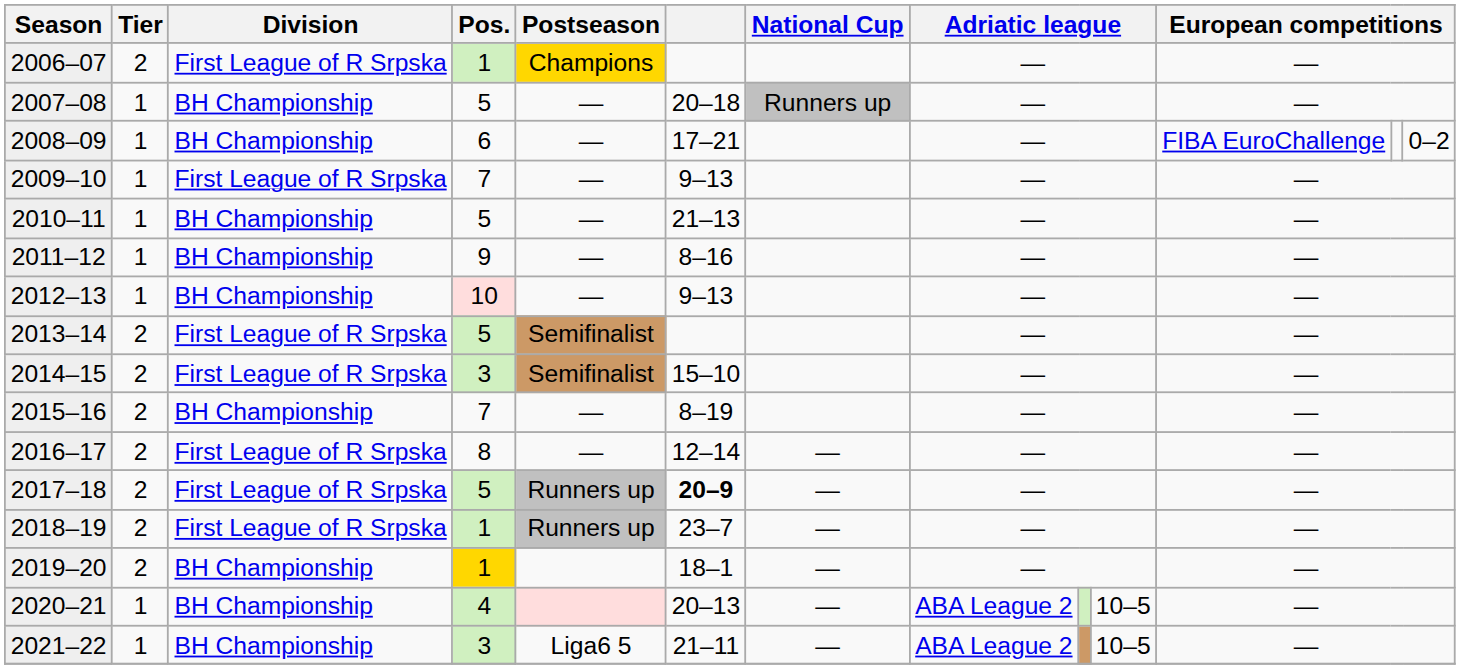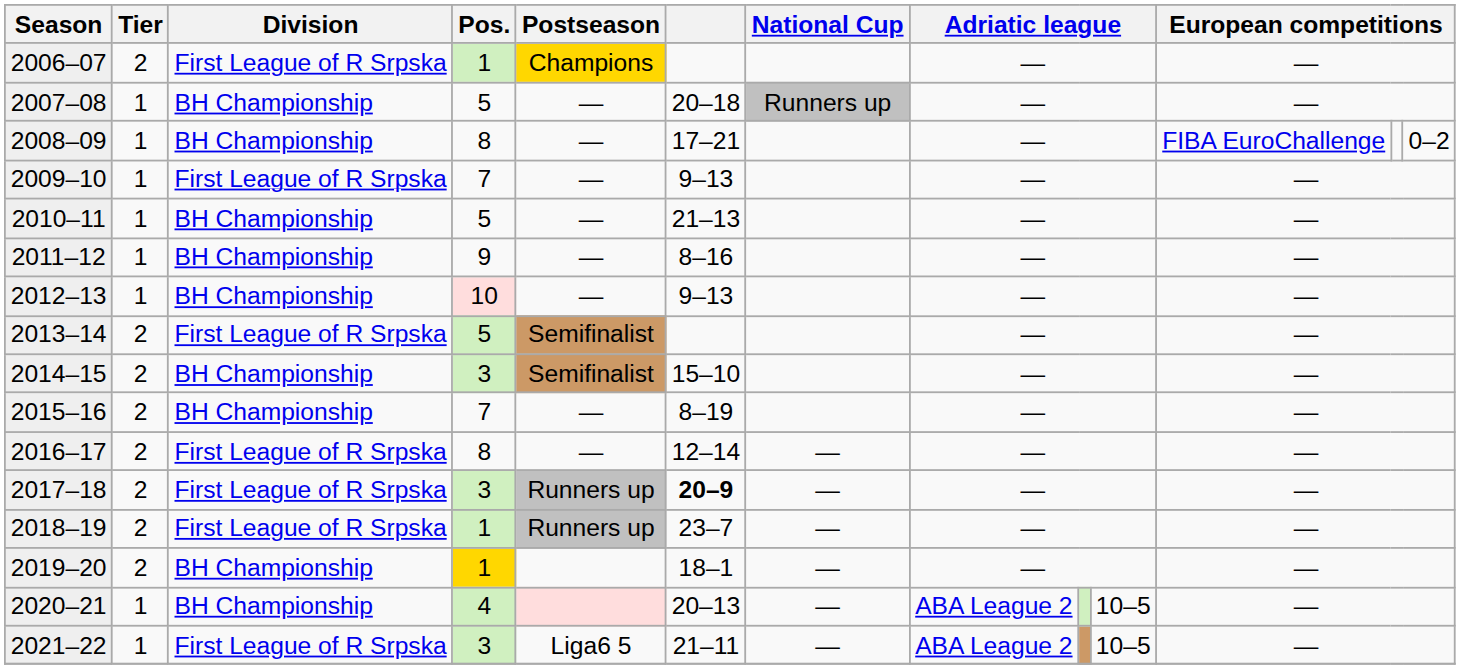 <table class="wikitable" style="font-size:85%; text-align:center">
 <tr>
 <th>Season</th>
 <th>Tier</th>
 <th>Division</th>
 <th>Pos.</th>
 <th>Postseason</th>
 <th></th>
 <th><a href='#'>National Cup</a></th>
 <th colspan=3><a href='#'>Adriatic league</a></th>
 <th colspan=3>European competitions</th>
 </tr>
 <tr>
 <td bgcolor=#efefef>2006–07</td>
 <td>2</td>
 <td align=left><a href='#'>First League of R Srpska</a></td>
 <td bgcolor=#D0F0C0>1</td>
 <td bgcolor=Gold>Champions</td>
 <td></td>
 <td></td>
 <td colspan=3>—</td>
 <td colspan=3>—</td>
 </tr>
 <tr>
 <td bgcolor=#efefef>2007–08</td>
 <td>1</td>
 <td align=left><a href='#'>BH Championship</a></td>
 <td>5</td>
 <td>—</td>
 <td>20–18</td>
 <td bgcolor=silver>Runners up</td>
 <td colspan=3>—</td>
 <td colspan=3>—</td>
 </tr>
 <tr>
 <td bgcolor=#efefef>2008–09</td>
 <td>1</td>
 <td align=left><a href='#'>BH Championship</a></td>
-<td>6</td>
+<td>8</td>
 <td>—</td>
 <td>17–21</td>
 <td></td>
 <td colspan=3>—</td>
 <td><a href='#'>FIBA EuroChallenge</a></td>
 <td></td>
 <td>0–2</td>
 </tr>
 <tr>
 <td bgcolor=#efefef>2009–10</td>
 <td>1</td>
 <td align=left><a href='#'>First League of R Srpska</a></td>
 <td>7</td>
 <td>—</td>
 <td>9–13</td>
 <td></td>
 <td colspan=3>—</td>
 <td colspan=3>—</td>
 </tr>
 <tr>
 <td bgcolor=#efefef>2010–11</td>
 <td>1</td>
 <td align=left><a href='#'>BH Championship</a></td>
 <td>5</td>
 <td>—</td>
 <td>21–13</td>
 <td></td>
 <td colspan=3>—</td>
 <td colspan=3>—</td>
 </tr>
 <tr>
 <td bgcolor=#efefef>2011–12</td>
 <td>1</td>
 <td align=left><a href='#'>BH Championship</a></td>
 <td>9</td>
 <td>—</td>
 <td>8–16</td>
 <td></td>
 <td colspan=3>—</td>
 <td colspan=3>—</td>
 </tr>
 <tr>
 <td bgcolor=#efefef>2012–13</td>
 <td>1</td>
 <td align=left><a href='#'>BH Championship</a></td>
 <td bgcolor=#ffdddd>10</td>
 <td>—</td>
 <td>9–13</td>
 <td></td>
 <td colspan=3>—</td>
 <td colspan=3>—</td>
 </tr>
 <tr>
 <td bgcolor=#efefef>2013–14</td>
 <td>2</td>
 <td align=left><a href='#'>First League of R Srpska</a></td>
 <td bgcolor=#D0F0C0>5</td>
 <td bgcolor=#cc9966>Semifinalist</td>
 <td></td>
 <td></td>
 <td colspan=3>—</td>
 <td colspan=3>—</td>
 </tr>
 <tr>
 <td bgcolor=#efefef>2014–15</td>
 <td>2</td>
-<td align=left><a href='#'>First League of R Srpska</a></td>
+<td align=left><a href='#'>BH Championship</a></td>
 <td bgcolor=#D0F0C0>3</td>
 <td bgcolor=#cc9966>Semifinalist</td>
 <td>15–10</td>
 <td></td>
 <td colspan=3>—</td>
 <td colspan=3>—</td>
 </tr>
 <tr>
 <td bgcolor=#efefef>2015–16</td>
 <td>2</td>
 <td align=left><a href='#'>BH Championship</a></td>
 <td>7</td>
 <td>—</td>
 <td>8–19</td>
 <td></td>
 <td colspan=3>—</td>
 <td colspan=3>—</td>
 </tr>
 <tr>
 <td bgcolor=#efefef>2016–17</td>
 <td>2</td>
 <td align=left><a href='#'>First League of R Srpska</a></td>
 <td>8</td>
 <td>—</td>
 <td>12–14</td>
 <td>—</td>
 <td colspan=3>—</td>
 <td colspan=3>—</td>
 </tr>
 <tr>
 <td bgcolor=#efefef>2017–18</td>
 <td>2</td>
 <td align=left><a href='#'>First League of R Srpska</a></td>
-<td bgcolor=#D0F0C0>5</td>
+<td bgcolor=#D0F0C0>3</td>
 <td bgcolor=silver>Runners up</td>
 <td><strong>20–9</strong></td>
 <td>—</td>
 <td colspan=3>—</td>
 <td colspan=3>—</td>
 </tr>
 <tr>
 <td bgcolor=#efefef>2018–19</td>
 <td>2</td>
 <td align=left><a href='#'>First League of R Srpska</a></td>
 <td bgcolor=#D0F0C0>1</td>
 <td bgcolor=silver>Runners up</td>
 <td>23–7</td>
 <td>—</td>
 <td colspan=3>—</td>
 <td colspan=3>—</td>
 </tr>
 <tr>
 <td bgcolor=#efefef>2019–20</td>
 <td>2</td>
 <td align=left><a href='#'>BH Championship</a></td>
 <td bgcolor=Gold>1</td>
 <td></td>
 <td>18–1</td>
 <td>—</td>
 <td colspan=3>—</td>
 <td colspan=3>—</td>
 </tr>
 <tr>
 <td bgcolor=#efefef>2020–21</td>
 <td>1</td>
 <td align=left><a href='#'>BH Championship</a></td>
 <td bgcolor=#D0F0C0>4</td>
 <td bgcolor=#ffdddd></td>
 <td>20–13</td>
 <td>—</td>
 <td><a href='#'>ABA League 2</a></td>
 <td bgcolor=#D0F0C0></td>
 <td>10–5</td>
 <td colspan=3>—</td>
 </tr>
 <tr>
 <td bgcolor=#efefef>2021–22</td>
 <td>1</td>
-<td align=left><a href='#'>BH Championship</a></td>
+<td align=left><a href='#'>First League of R Srpska</a></td>
 <td bgcolor=#D0F0C0>3</td>
 <td>Liga6 5</td>
 <td>21–11</td>
 <td>—</td>
 <td><a href='#'>ABA League 2</a></td>
 <td bgcolor=#cc9966></td>
 <td>10–5</td>
 <td colspan=3>—</td>
 </tr>
 <tr>
 </tr>
 </table>
